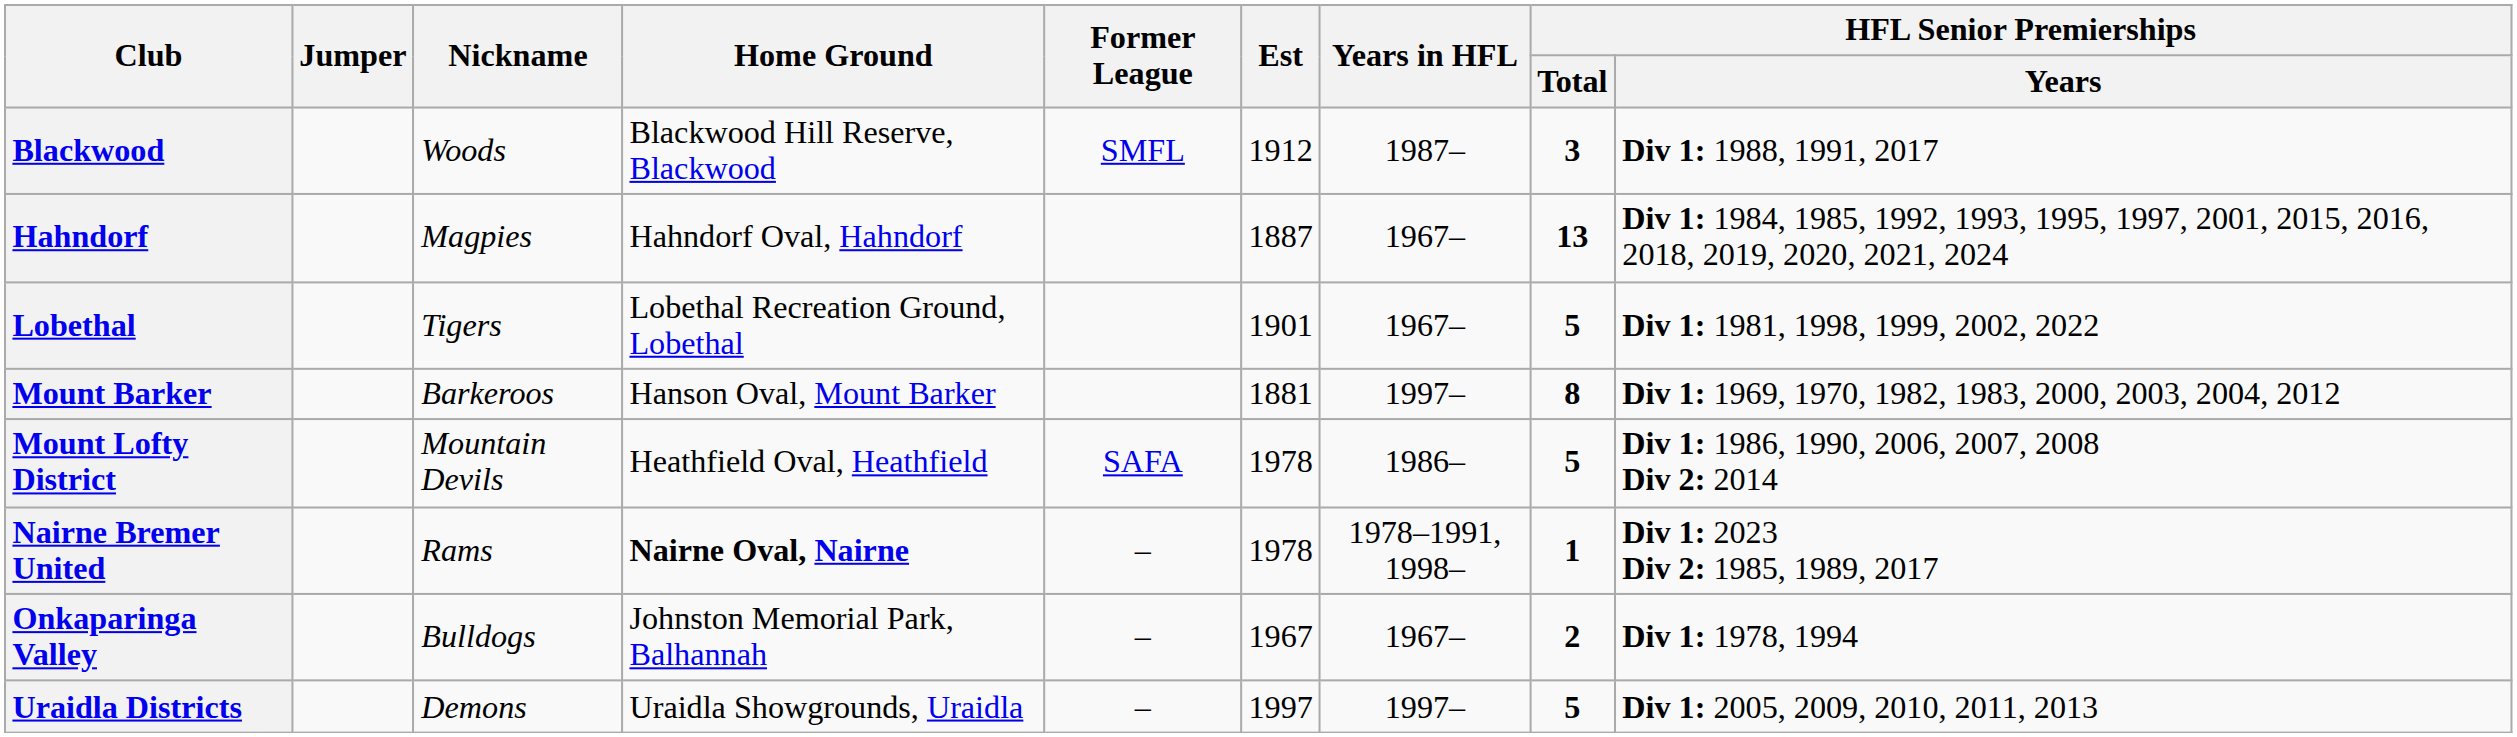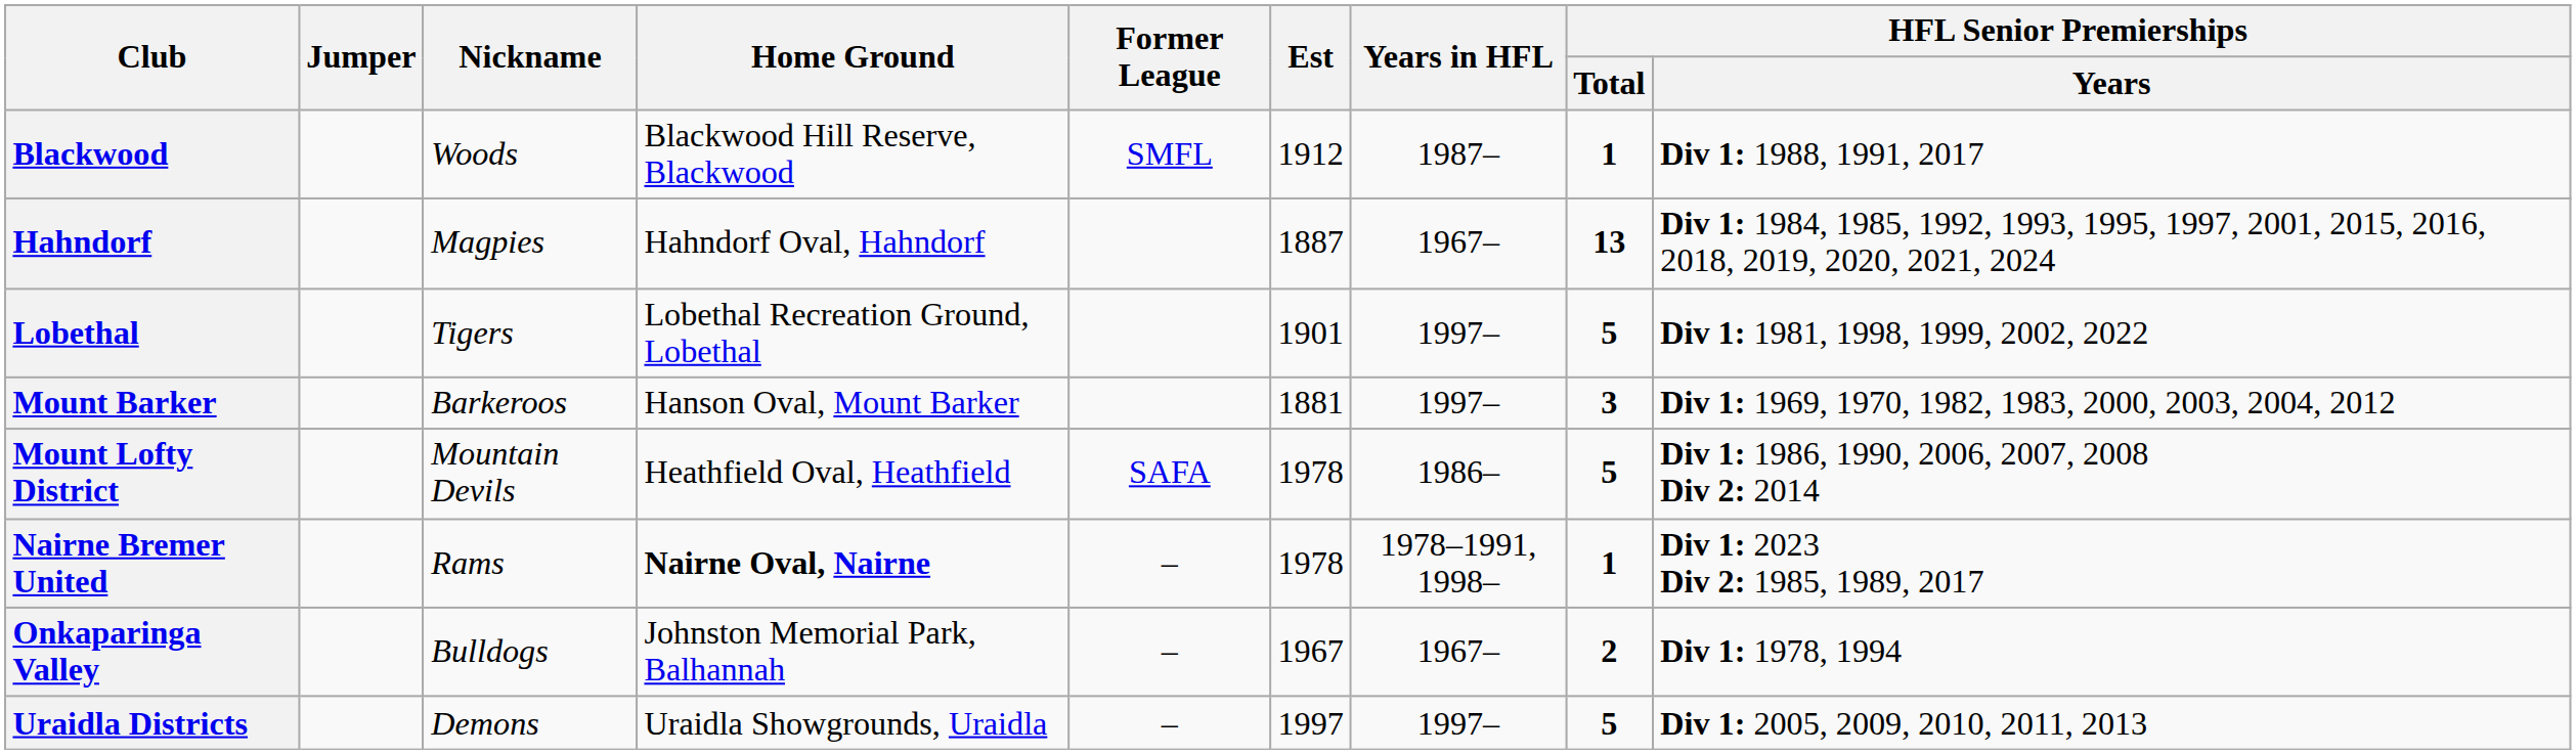 <table class="wikitable sortable">
 <tr>
 <th rowspan="2">Club</th>
 <th rowspan="2">Jumper</th>
 <th rowspan="2">Nickname</th>
 <th rowspan="2">Home Ground</th>
 <th rowspan="2">Former League</th>
 <th rowspan="2">Est</th>
 <th rowspan="2">Years in HFL</th>
 <th colspan="2">HFL Senior Premierships</th>
 </tr>
 <tr>
 <th>Total</th>
 <th>Years</th>
 </tr>
 <tr>
 <th style="text-align:left"><a href='#'>Blackwood</a></th>
 <td></td>
 <td><em>Woods</em></td>
 <td>Blackwood Hill Reserve, <a href='#'>Blackwood</a></td>
 <td align='center'><a href='#'>SMFL</a></td>
 <td align='center'>1912</td>
 <td align='center'>1987–</td>
-<td align='center'><strong>3</strong></td>
+<td align='center'><strong>1</strong></td>
 <td><strong>Div 1:</strong> 1988, 1991, 2017</td>
 </tr>
 <tr>
 <th style="text-align:left"><a href='#'>Hahndorf</a></th>
 <td></td>
 <td><em>Magpies</em></td>
 <td>Hahndorf Oval, <a href='#'>Hahndorf</a></td>
 <td align='center'></td>
 <td align='center'>1887</td>
 <td align='center'>1967–</td>
 <td align='center'><strong>13</strong></td>
 <td><strong>Div 1:</strong> 1984, 1985, 1992, 1993, 1995, 1997, 2001, 2015, 2016, 2018, 2019, 2020, 2021, 2024</td>
 </tr>
 <tr>
 <th style="text-align:left"><a href='#'>Lobethal</a></th>
 <td></td>
 <td><em>Tigers</em></td>
 <td>Lobethal Recreation Ground, <a href='#'>Lobethal</a></td>
 <td align='center'></td>
 <td align='center'>1901</td>
-<td align='center'>1967–</td>
+<td align='center'>1997–</td>
 <td align='center'><strong>5</strong></td>
 <td><strong>Div 1:</strong> 1981, 1998, 1999, 2002, 2022</td>
 </tr>
 <tr>
 <th style="text-align:left"><a href='#'>Mount Barker</a></th>
 <td></td>
 <td><em>Barkeroos</em></td>
 <td>Hanson Oval, <a href='#'>Mount Barker</a></td>
 <td align='center'></td>
 <td align='center'>1881</td>
 <td align='center'>1997–</td>
-<td align='center'><strong>8</strong></td>
+<td align='center'><strong>3</strong></td>
 <td><strong>Div 1:</strong> 1969, 1970, 1982, 1983, 2000, 2003, 2004, 2012</td>
 </tr>
 <tr>
 <th style="text-align:left"><a href='#'>Mount Lofty District</a></th>
 <td></td>
 <td><em>Mountain Devils</em></td>
 <td>Heathfield Oval, <a href='#'>Heathfield</a></td>
 <td align='center'><a href='#'>SAFA</a></td>
 <td align='center'>1978</td>
 <td align='center'>1986–</td>
 <td align='center'><strong>5</strong></td>
 <td><strong>Div 1:</strong> 1986, 1990, 2006, 2007, 2008<br><strong>Div 2:</strong> 2014</td>
 </tr>
 <tr>
 <th style="text-align:left"><a href='#'>Nairne Bremer United</a></th>
 <td></td>
 <td><em>Rams</em></td>
 <td><strong>Nairne Oval, <a href='#'>Nairne</a></strong></td>
 <td align='center'>–</td>
 <td align='center'>1978</td>
 <td align='center'>1978–1991, 1998–</td>
 <td align='center'><strong>1</strong></td>
 <td><strong>Div 1:</strong> 2023<br><strong>Div 2:</strong> 1985, 1989, 2017</td>
 </tr>
 <tr>
 <th style="text-align:left"><a href='#'>Onkaparinga Valley</a></th>
 <td></td>
 <td><em>Bulldogs</em></td>
 <td>Johnston Memorial Park, <a href='#'>Balhannah</a></td>
 <td align='center'>–</td>
 <td align='center'>1967</td>
 <td align='center'>1967–</td>
 <td align='center'><strong>2</strong></td>
 <td><strong>Div 1:</strong> 1978, 1994</td>
 </tr>
 <tr>
 <th style="text-align:left"><a href='#'>Uraidla Districts</a></th>
 <td></td>
 <td><em>Demons</em></td>
 <td>Uraidla Showgrounds, <a href='#'>Uraidla</a></td>
 <td align='center'>–</td>
 <td align='center'>1997</td>
 <td align='center'>1997–</td>
 <td align='center'><strong>5</strong></td>
 <td><strong>Div 1:</strong> 2005, 2009, 2010, 2011, 2013</td>
 </tr>
 </table>
